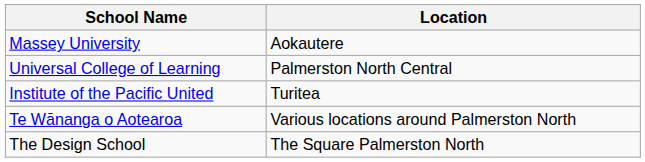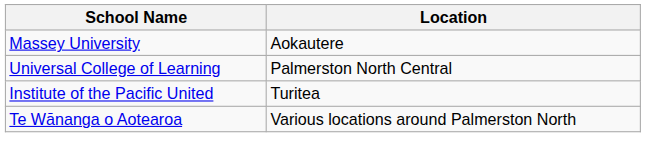 <table class="wikitable"  style="width:600px; clear:right; margin:0 0 1em 1em; font-size:95%;">
 <tr>
 <th>School Name</th>
 <th>Location</th>
 </tr>
 <tr>
 <td><a href='#'>Massey University</a></td>
 <td>Aokautere</td>
 </tr>
 <tr>
 <td><a href='#'>Universal College of Learning</a></td>
 <td>Palmerston North Central</td>
 </tr>
 <tr>
 <td><a href='#'>Institute of the Pacific United</a></td>
 <td>Turitea</td>
 </tr>
 <tr>
 <td><a href='#'>Te Wānanga o Aotearoa</a></td>
 <td>Various locations around Palmerston North</td>
 </tr>
-<tr>
-<td>The Design School</td>
-<td>The Square Palmerston North</td>
-</tr>
 </table>
